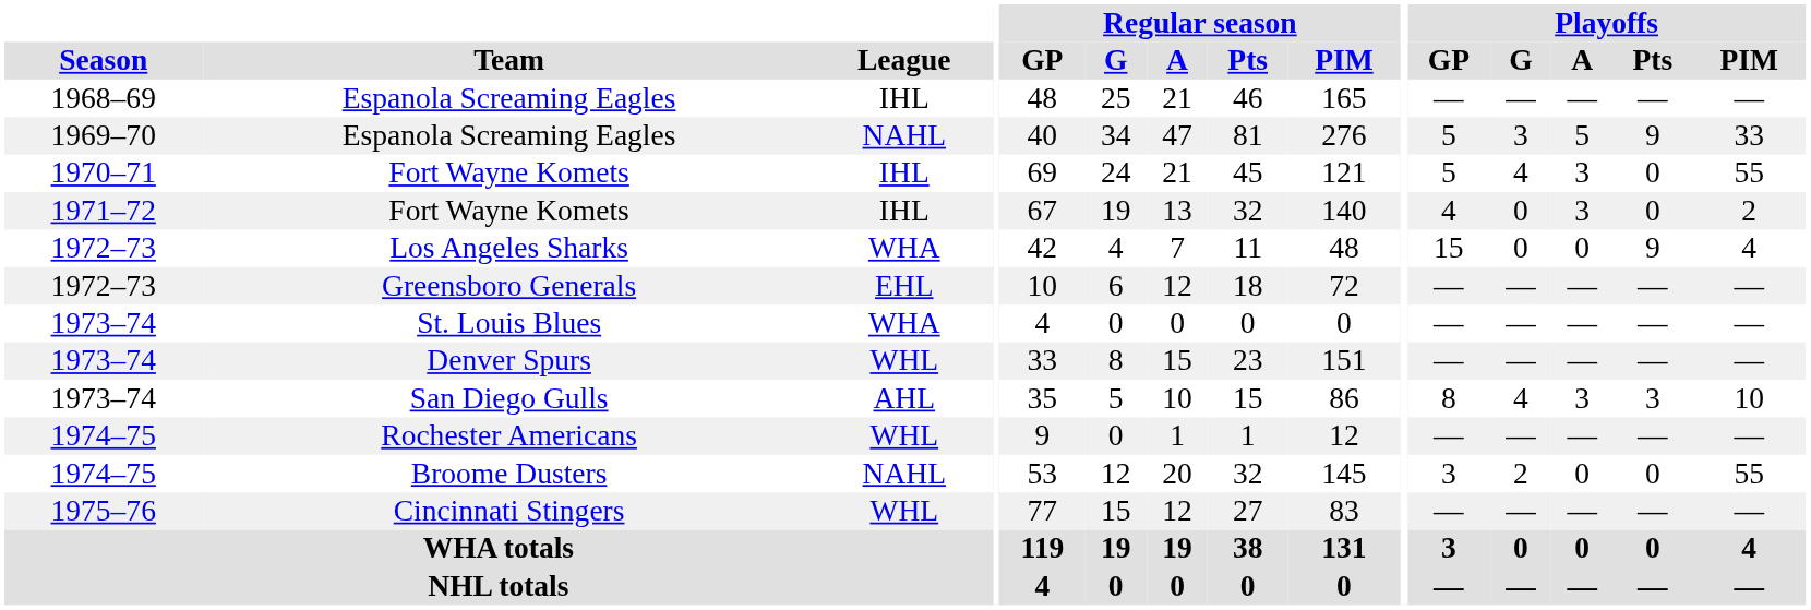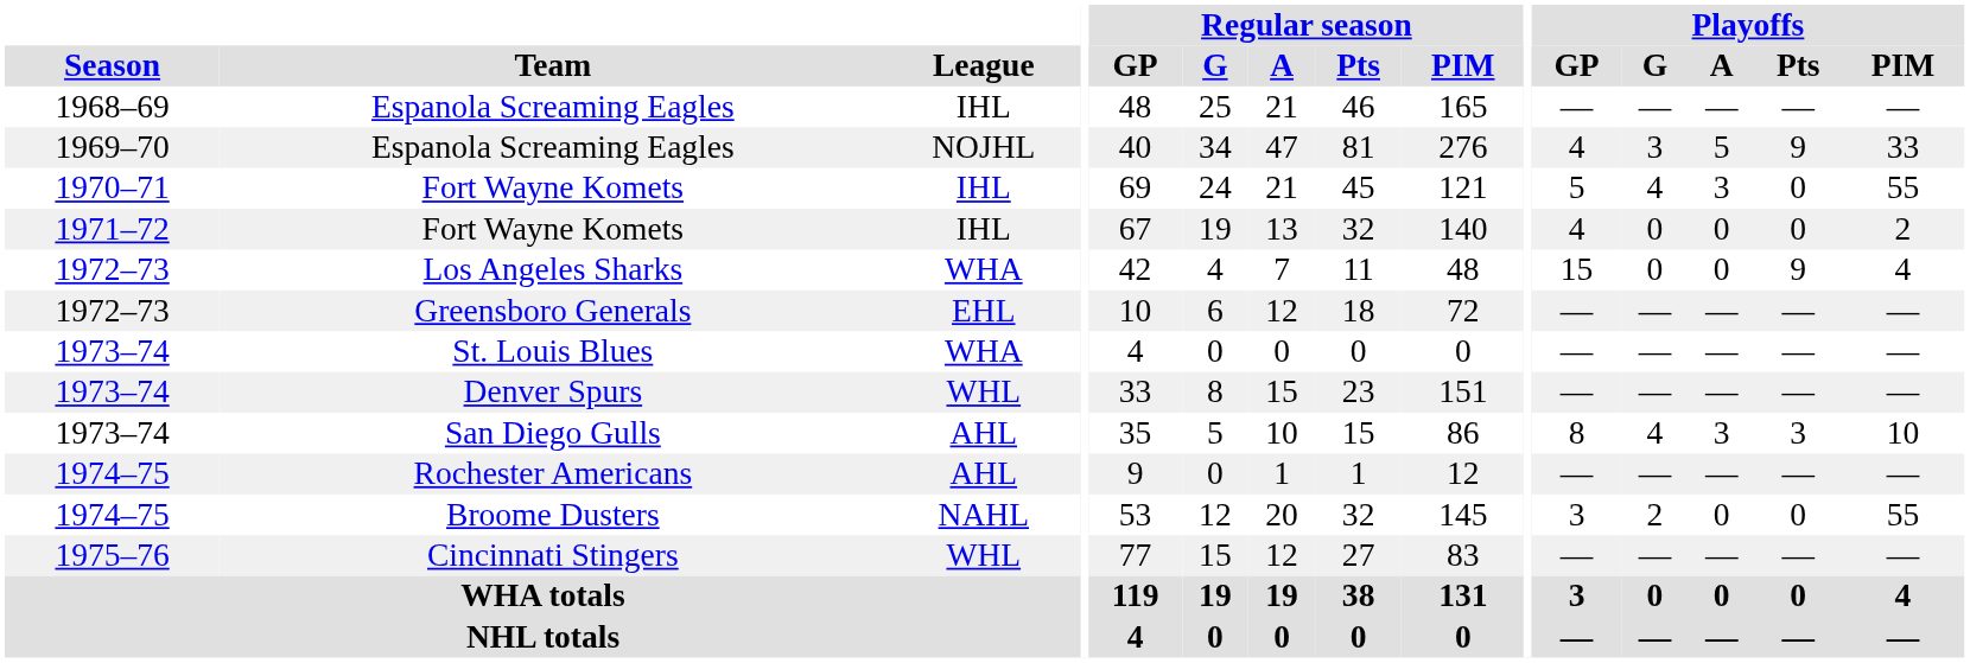 <table border="0" cellpadding="1" cellspacing="0" style="text-align:center; width:60em">
 <tr bgcolor="#e0e0e0">
 <th colspan="3" bgcolor="#ffffff"></th>
 <th rowspan="100" bgcolor="#ffffff"></th>
 <th colspan="5"><a href='#'>Regular season</a></th>
 <th rowspan="100" bgcolor="#ffffff"></th>
 <th colspan="5"><a href='#'>Playoffs</a></th>
 </tr>
 <tr bgcolor="#e0e0e0">
 <th><a href='#'>Season</a></th>
 <th>Team</th>
 <th>League</th>
 <th>GP</th>
 <th><a href='#'>G</a></th>
 <th><a href='#'>A</a></th>
 <th><a href='#'>Pts</a></th>
 <th><a href='#'>PIM</a></th>
 <th>GP</th>
 <th>G</th>
 <th>A</th>
 <th>Pts</th>
 <th>PIM</th>
 </tr>
 <tr>
 <td>1968–69</td>
 <td><a href='#'>Espanola Screaming Eagles</a></td>
 <td>IHL</td>
 <td>48</td>
 <td>25</td>
 <td>21</td>
 <td>46</td>
 <td>165</td>
 <td>—</td>
 <td>—</td>
 <td>—</td>
 <td>—</td>
 <td>—</td>
 </tr>
 <tr bgcolor="#f0f0f0">
 <td>1969–70</td>
 <td>Espanola Screaming Eagles</td>
-<td><a href='#'>NAHL</a></td>
+<td>NOJHL</td>
 <td>40</td>
 <td>34</td>
 <td>47</td>
 <td>81</td>
 <td>276</td>
-<td>5</td>
+<td>4</td>
 <td>3</td>
 <td>5</td>
 <td>9</td>
 <td>33</td>
 </tr>
 <tr>
 <td><a href='#'>1970–71</a></td>
 <td><a href='#'>Fort Wayne Komets</a></td>
 <td><a href='#'>IHL</a></td>
 <td>69</td>
 <td>24</td>
 <td>21</td>
 <td>45</td>
 <td>121</td>
 <td>5</td>
 <td>4</td>
 <td>3</td>
 <td>0</td>
 <td>55</td>
 </tr>
 <tr bgcolor="#f0f0f0">
 <td><a href='#'>1971–72</a></td>
 <td>Fort Wayne Komets</td>
 <td>IHL</td>
 <td>67</td>
 <td>19</td>
 <td>13</td>
 <td>32</td>
 <td>140</td>
 <td>4</td>
 <td>0</td>
-<td>3</td>
+<td>0</td>
 <td>0</td>
 <td>2</td>
 </tr>
 <tr>
 <td><a href='#'>1972–73</a></td>
 <td><a href='#'>Los Angeles Sharks</a></td>
 <td><a href='#'>WHA</a></td>
 <td>42</td>
 <td>4</td>
 <td>7</td>
 <td>11</td>
 <td>48</td>
 <td>15</td>
 <td>0</td>
 <td>0</td>
 <td>9</td>
 <td>4</td>
 </tr>
 <tr bgcolor="#f0f0f0">
 <td>1972–73</td>
 <td><a href='#'>Greensboro Generals</a></td>
 <td><a href='#'>EHL</a></td>
 <td>10</td>
 <td>6</td>
 <td>12</td>
 <td>18</td>
 <td>72</td>
 <td>—</td>
 <td>—</td>
 <td>—</td>
 <td>—</td>
 <td>—</td>
 </tr>
 <tr>
 <td><a href='#'>1973–74</a></td>
 <td><a href='#'>St. Louis Blues</a></td>
 <td><a href='#'>WHA</a></td>
 <td>4</td>
 <td>0</td>
 <td>0</td>
 <td>0</td>
 <td>0</td>
 <td>—</td>
 <td>—</td>
 <td>—</td>
 <td>—</td>
 <td>—</td>
 </tr>
 <tr bgcolor="#f0f0f0">
 <td><a href='#'>1973–74</a></td>
 <td><a href='#'>Denver Spurs</a></td>
 <td><a href='#'>WHL</a></td>
 <td>33</td>
 <td>8</td>
 <td>15</td>
 <td>23</td>
 <td>151</td>
 <td>—</td>
 <td>—</td>
 <td>—</td>
 <td>—</td>
 <td>—</td>
 </tr>
 <tr>
 <td>1973–74</td>
 <td><a href='#'>San Diego Gulls</a></td>
 <td><a href='#'>AHL</a></td>
 <td>35</td>
 <td>5</td>
 <td>10</td>
 <td>15</td>
 <td>86</td>
 <td>8</td>
 <td>4</td>
 <td>3</td>
 <td>3</td>
 <td>10</td>
 </tr>
 <tr bgcolor="#f0f0f0">
 <td><a href='#'>1974–75</a></td>
 <td><a href='#'>Rochester Americans</a></td>
-<td><a href='#'>WHL</a></td>
+<td><a href='#'>AHL</a></td>
 <td>9</td>
 <td>0</td>
 <td>1</td>
 <td>1</td>
 <td>12</td>
 <td>—</td>
 <td>—</td>
 <td>—</td>
 <td>—</td>
 <td>—</td>
 </tr>
 <tr>
 <td><a href='#'>1974–75</a></td>
 <td><a href='#'>Broome Dusters</a></td>
 <td><a href='#'>NAHL</a></td>
 <td>53</td>
 <td>12</td>
 <td>20</td>
 <td>32</td>
 <td>145</td>
 <td>3</td>
 <td>2</td>
 <td>0</td>
 <td>0</td>
 <td>55</td>
 </tr>
 <tr bgcolor="#f0f0f0">
 <td><a href='#'>1975–76</a></td>
 <td><a href='#'>Cincinnati Stingers</a></td>
 <td><a href='#'>WHL</a></td>
 <td>77</td>
 <td>15</td>
 <td>12</td>
 <td>27</td>
 <td>83</td>
 <td>—</td>
 <td>—</td>
 <td>—</td>
 <td>—</td>
 <td>—</td>
 </tr>
 <tr bgcolor="#e0e0e0">
 <th colspan="3">WHA totals</th>
 <th>119</th>
 <th>19</th>
 <th>19</th>
 <th>38</th>
 <th>131</th>
 <th>3</th>
 <th>0</th>
 <th>0</th>
 <th>0</th>
 <th>4</th>
 </tr>
 <tr bgcolor="#e0e0e0">
 <th colspan="3">NHL totals</th>
 <th>4</th>
 <th>0</th>
 <th>0</th>
 <th>0</th>
 <th>0</th>
 <th>—</th>
 <th>—</th>
 <th>—</th>
 <th>—</th>
 <th>—</th>
 </tr>
 </table>
